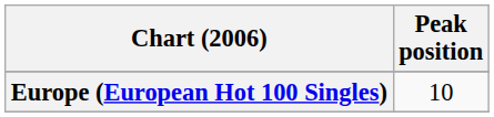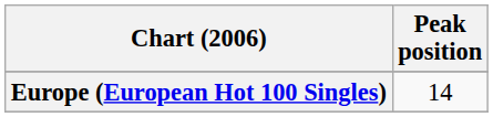 <table class="wikitable sortable plainrowheaders" style="text-align:center">
 <tr>
 <th scope="col">Chart (2006)</th>
 <th scope="col">Peak<br>position</th>
 </tr>
 <tr>
 </tr>
 <tr>
 <th scope="row">Europe (<a href='#'>European Hot 100 Singles</a>)</th>
-<td>10</td>
+<td>14</td>
 </tr>
 <tr>
 </tr>
 <tr>
 </tr>
 <tr>
 </tr>
 <tr>
 </tr>
 <tr>
 </tr>
 <tr>
 </tr>
 <tr>
 </tr>
 <tr>
 </tr>
 <tr>
 </tr>
 </table>
